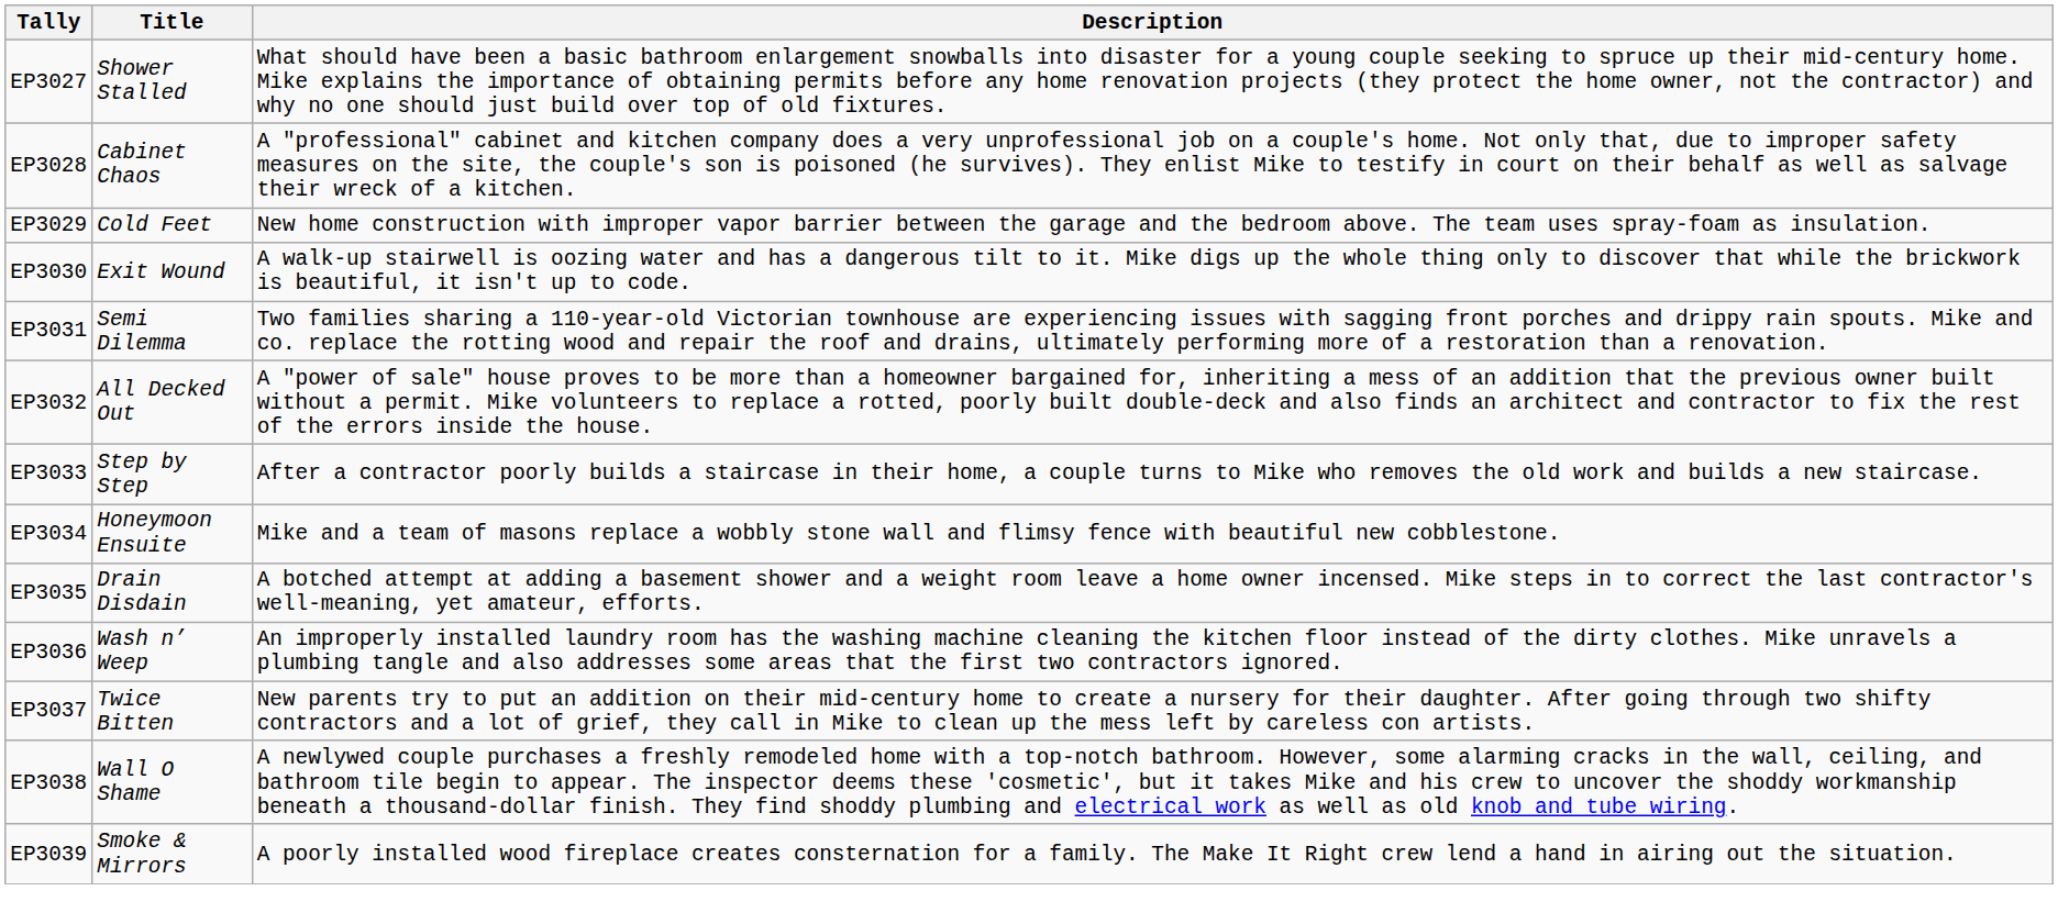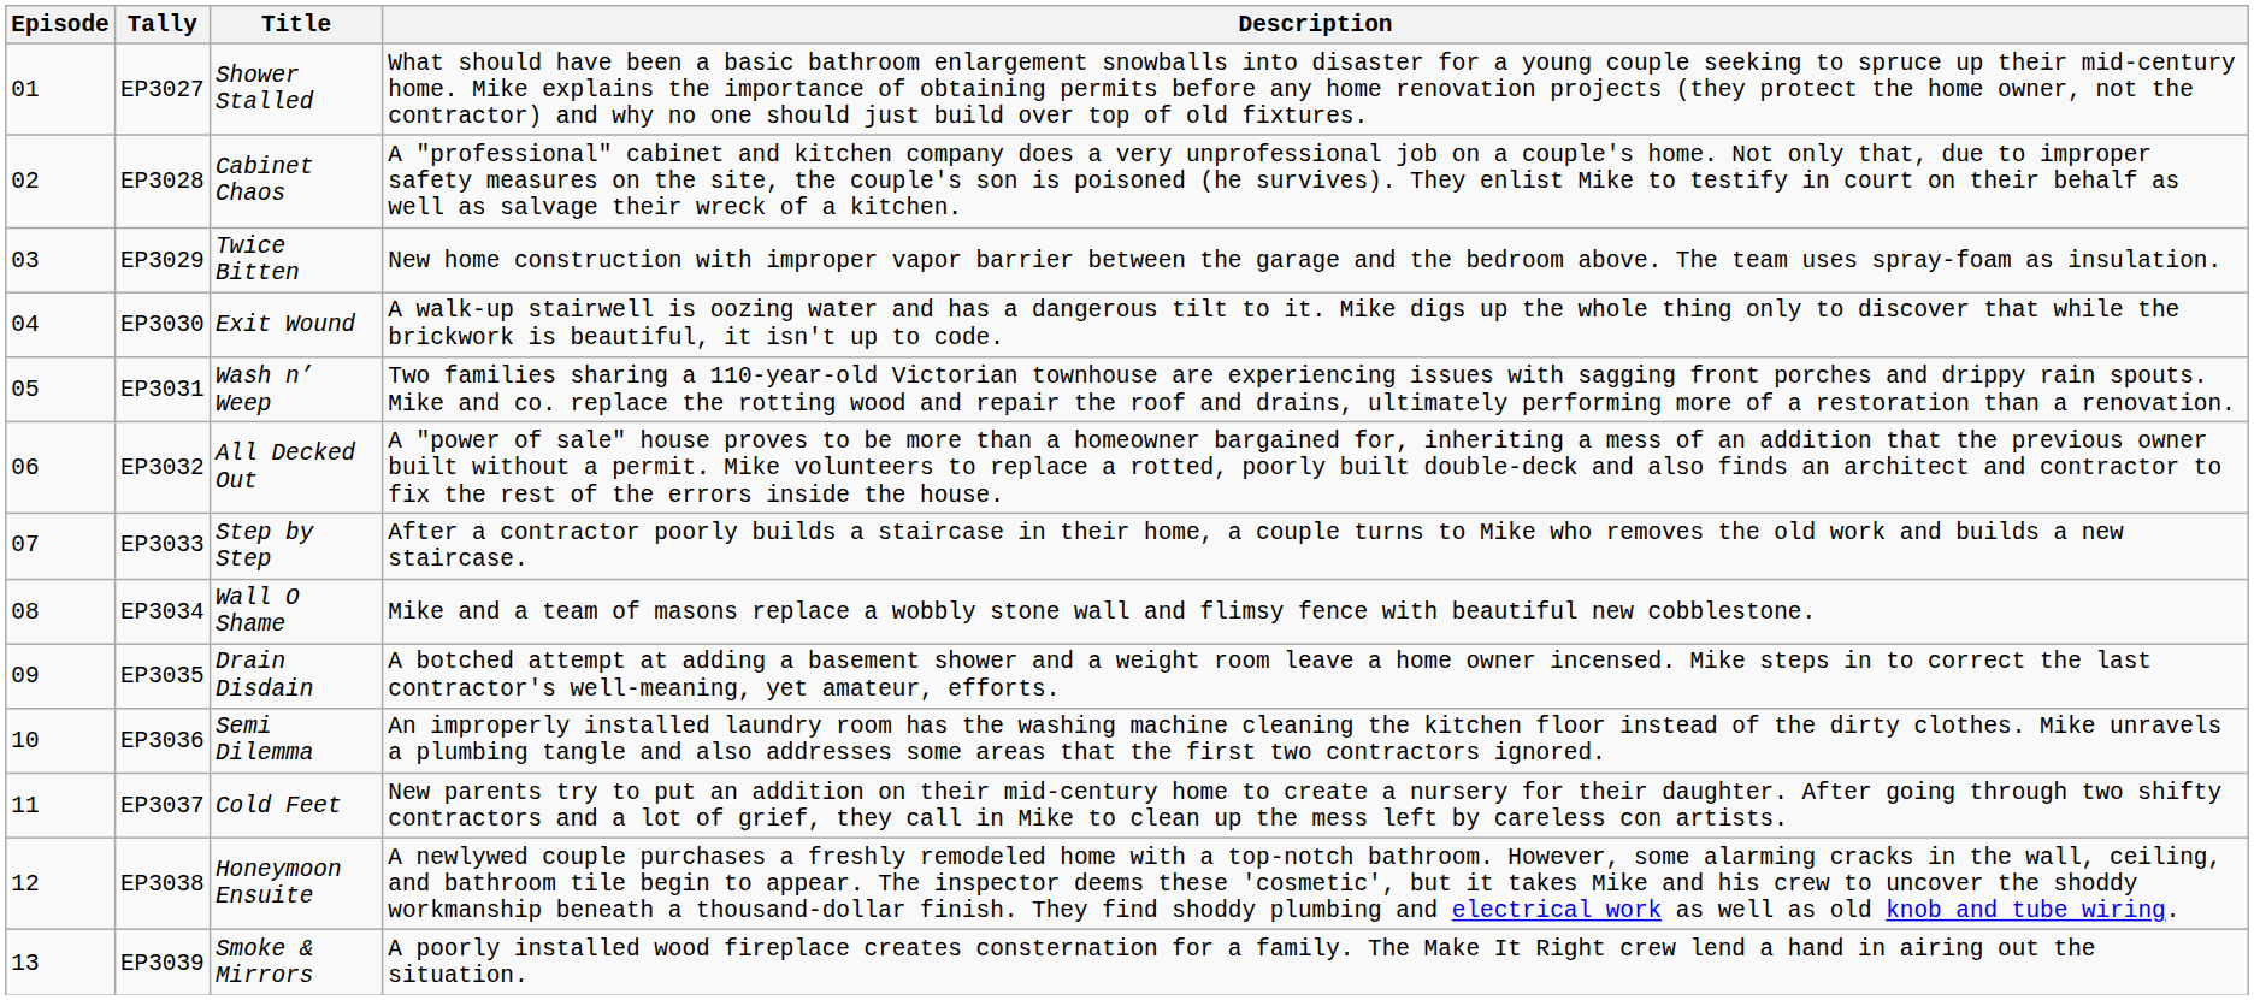 <table class="wikitable">
 <tr>
+<th>Episode</th>
 <th>Tally</th>
 <th>Title</th>
 <th>Description</th>
 </tr>
 <tr>
+<td>01</td>
 <td>EP3027</td>
 <td><em>Shower Stalled</em></td>
 <td>What should have been a basic bathroom enlargement snowballs into disaster for a young couple seeking to spruce up their mid-century home. Mike explains the importance of obtaining permits before any home renovation projects (they protect the home owner, not the contractor) and why no one should just build over top of old fixtures.</td>
 </tr>
 <tr>
+<td>02</td>
 <td>EP3028</td>
 <td><em>Cabinet Chaos</em></td>
 <td>A "professional" cabinet and kitchen company does a very unprofessional job on a couple's home. Not only that, due to improper safety measures on the site, the couple's son is poisoned (he survives). They enlist Mike to testify in court on their behalf as well as salvage their wreck of a kitchen.</td>
 </tr>
 <tr>
+<td>03</td>
 <td>EP3029</td>
-<td><em>Cold Feet</em></td>
+<td><em>Twice Bitten</em></td>
 <td>New home construction with improper vapor barrier between the garage and the bedroom above. The team uses spray-foam as insulation.</td>
 </tr>
 <tr>
+<td>04</td>
 <td>EP3030</td>
 <td><em>Exit Wound</em></td>
 <td>A walk-up stairwell is oozing water and has a dangerous tilt to it. Mike digs up the whole thing only to discover that while the brickwork is beautiful, it isn't up to code.</td>
 </tr>
 <tr>
+<td>05</td>
 <td>EP3031</td>
-<td><em>Semi Dilemma</em></td>
+<td><em>Wash n’ Weep</em></td>
 <td>Two families sharing a 110-year-old Victorian townhouse are experiencing issues with sagging front porches and drippy rain spouts. Mike and co. replace the rotting wood and repair the roof and drains, ultimately performing more of a restoration than a renovation.</td>
 </tr>
 <tr>
+<td>06</td>
 <td>EP3032</td>
 <td><em>All Decked Out</em></td>
 <td>A "power of sale" house proves to be more than a homeowner bargained for, inheriting a mess of an addition that the previous owner built without a permit. Mike volunteers to replace a rotted, poorly built double-deck and also finds an architect and contractor to fix the rest of the errors inside the house.</td>
 </tr>
 <tr>
+<td>07</td>
 <td>EP3033</td>
 <td><em>Step by Step</em></td>
 <td>After a contractor poorly builds a staircase in their home, a couple turns to Mike who removes the old work and builds a new staircase.</td>
 </tr>
 <tr>
+<td>08</td>
 <td>EP3034</td>
-<td><em>Honeymoon Ensuite</em></td>
+<td><em>Wall O Shame</em></td>
 <td>Mike and a team of masons replace a wobbly stone wall and flimsy fence with beautiful new cobblestone.</td>
 </tr>
 <tr>
+<td>09</td>
 <td>EP3035</td>
 <td><em>Drain Disdain</em></td>
 <td>A botched attempt at adding a basement shower and a weight room leave a home owner incensed. Mike steps in to correct the last contractor's well-meaning, yet amateur, efforts.</td>
 </tr>
 <tr>
+<td>10</td>
 <td>EP3036</td>
-<td><em>Wash n’ Weep</em></td>
+<td><em>Semi Dilemma</em></td>
 <td>An improperly installed laundry room has the washing machine cleaning the kitchen floor instead of the dirty clothes. Mike unravels a plumbing tangle and also addresses some areas that the first two contractors ignored.</td>
 </tr>
 <tr>
+<td>11</td>
 <td>EP3037</td>
-<td><em>Twice Bitten</em></td>
+<td><em>Cold Feet</em></td>
 <td>New parents try to put an addition on their mid-century home to create a nursery for their daughter. After going through two shifty contractors and a lot of grief, they call in Mike to clean up the mess left by careless con artists.</td>
 </tr>
 <tr>
+<td>12</td>
 <td>EP3038</td>
-<td><em>Wall O Shame</em></td>
+<td><em>Honeymoon Ensuite</em></td>
 <td>A newlywed couple purchases a freshly remodeled home with a top-notch bathroom. However, some alarming cracks in the wall, ceiling, and bathroom tile begin to appear. The inspector deems these 'cosmetic', but it takes Mike and his crew to uncover the shoddy workmanship beneath a thousand-dollar finish. They find shoddy plumbing and <a href='#'>electrical work</a> as well as old <a href='#'>knob and tube wiring</a>.</td>
 </tr>
 <tr>
+<td>13</td>
 <td>EP3039</td>
 <td><em>Smoke & Mirrors</em></td>
 <td>A poorly installed wood fireplace creates consternation for a family. The Make It Right crew lend a hand in airing out the situation.</td>
 </tr>
 </table>
